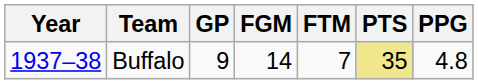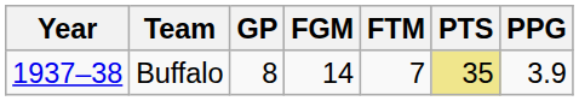 <table class="wikitable sortable" style="font-size:95%; text-align:right;">
 <tr>
 <th>Year</th>
 <th>Team</th>
 <th>GP</th>
 <th>FGM</th>
 <th>FTM</th>
 <th>PTS</th>
 <th>PPG</th>
 </tr>
 <tr>
 <td style="text-align:left;"><a href='#'>1937–38</a></td>
 <td style="text-align:left;">Buffalo</td>
-<td>9</td>
+<td>8</td>
 <td>14</td>
 <td>7</td>
 <td style="background: khaki;">35</td>
-<td>4.8</td>
+<td>3.9</td>
 </tr>
 </table>
